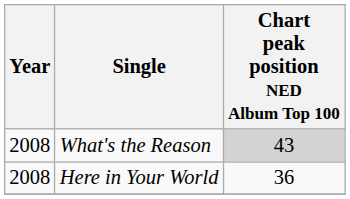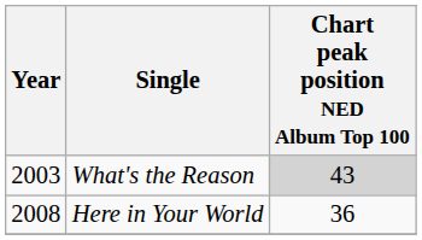 <table class="wikitable">
 <tr>
 <th>Year</th>
 <th>Single</th>
 <th>Chart <br>peak<br> position <br><small>NED<br>Album Top 100</small></th>
 </tr>
 <tr>
-<td>2008</td>
+<td>2003</td>
 <td><em>What's the Reason</em></td>
 <td style="background: lightgrey; text-align:center;">43</td>
 </tr>
 <tr>
 <td>2008</td>
 <td><em>Here in Your World</em></td>
 <td style="text-align:center;">36</td>
 </tr>
 <tr>
 </tr>
 </table>
